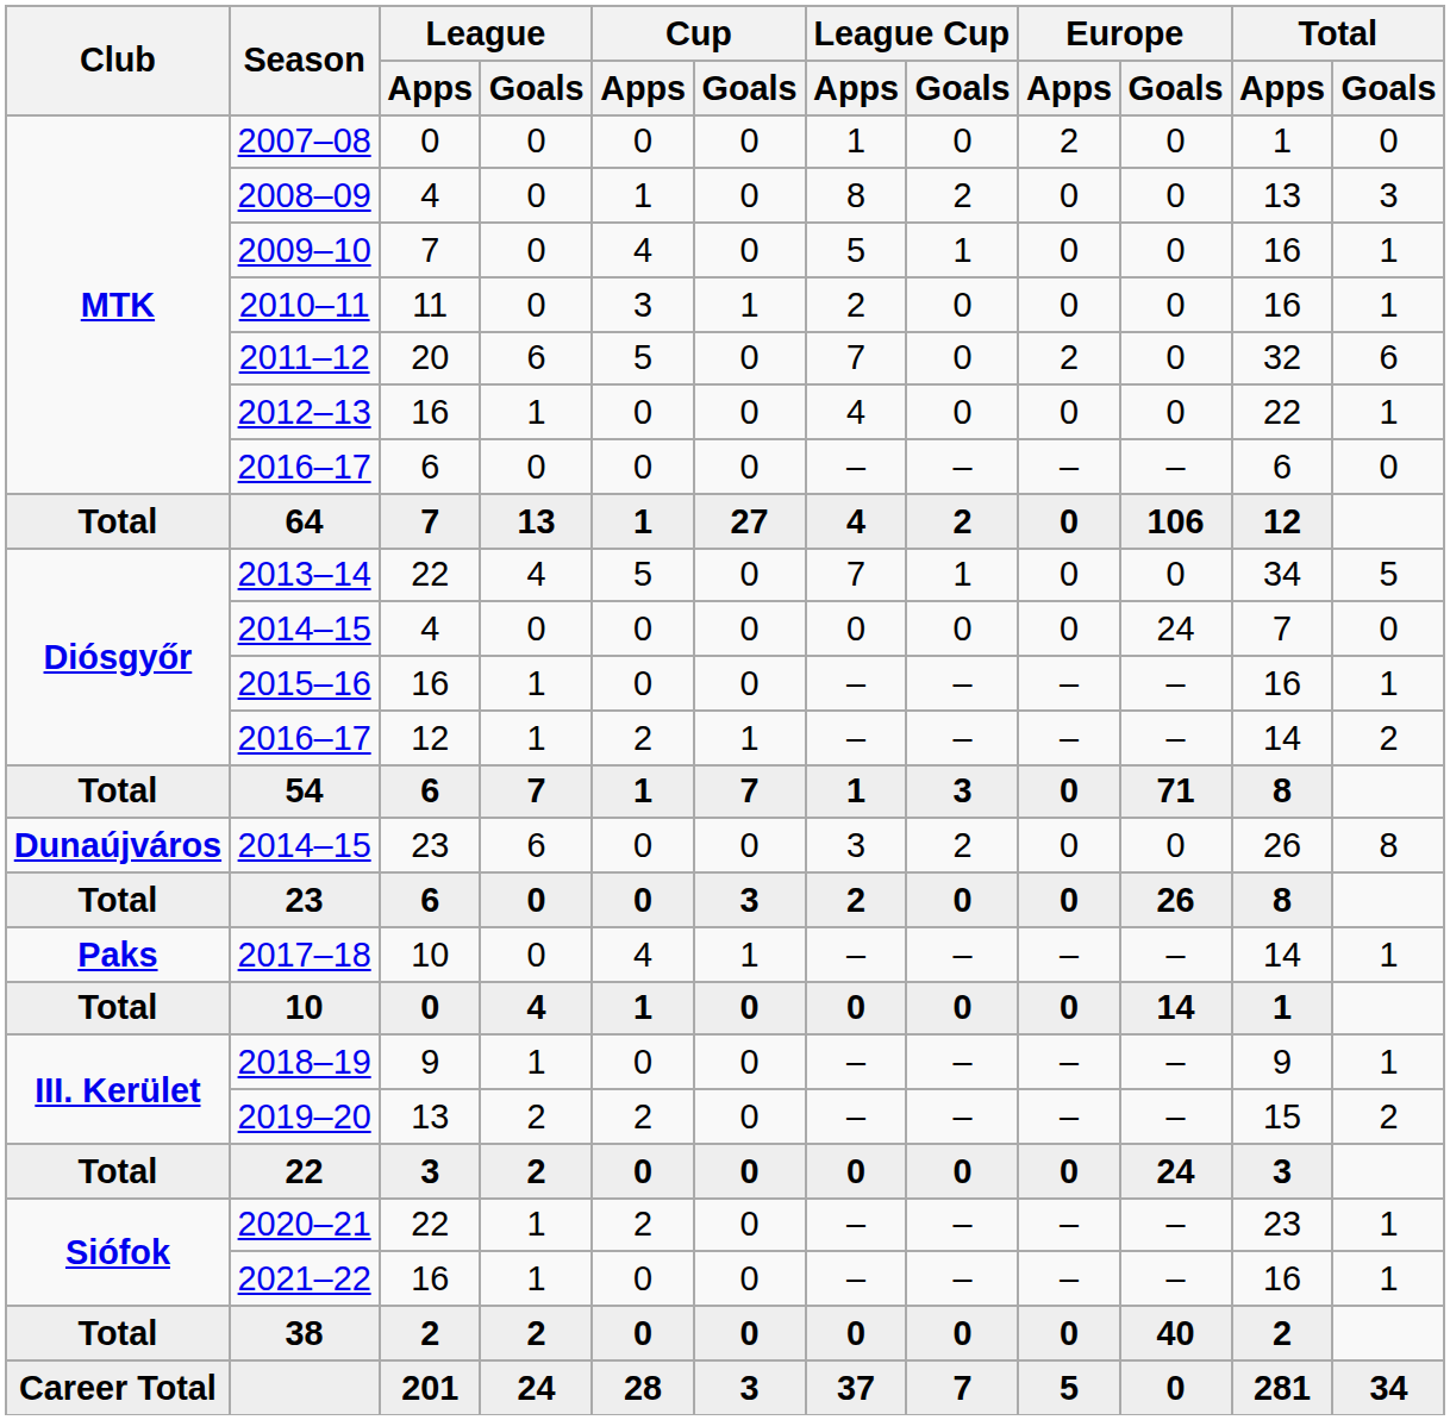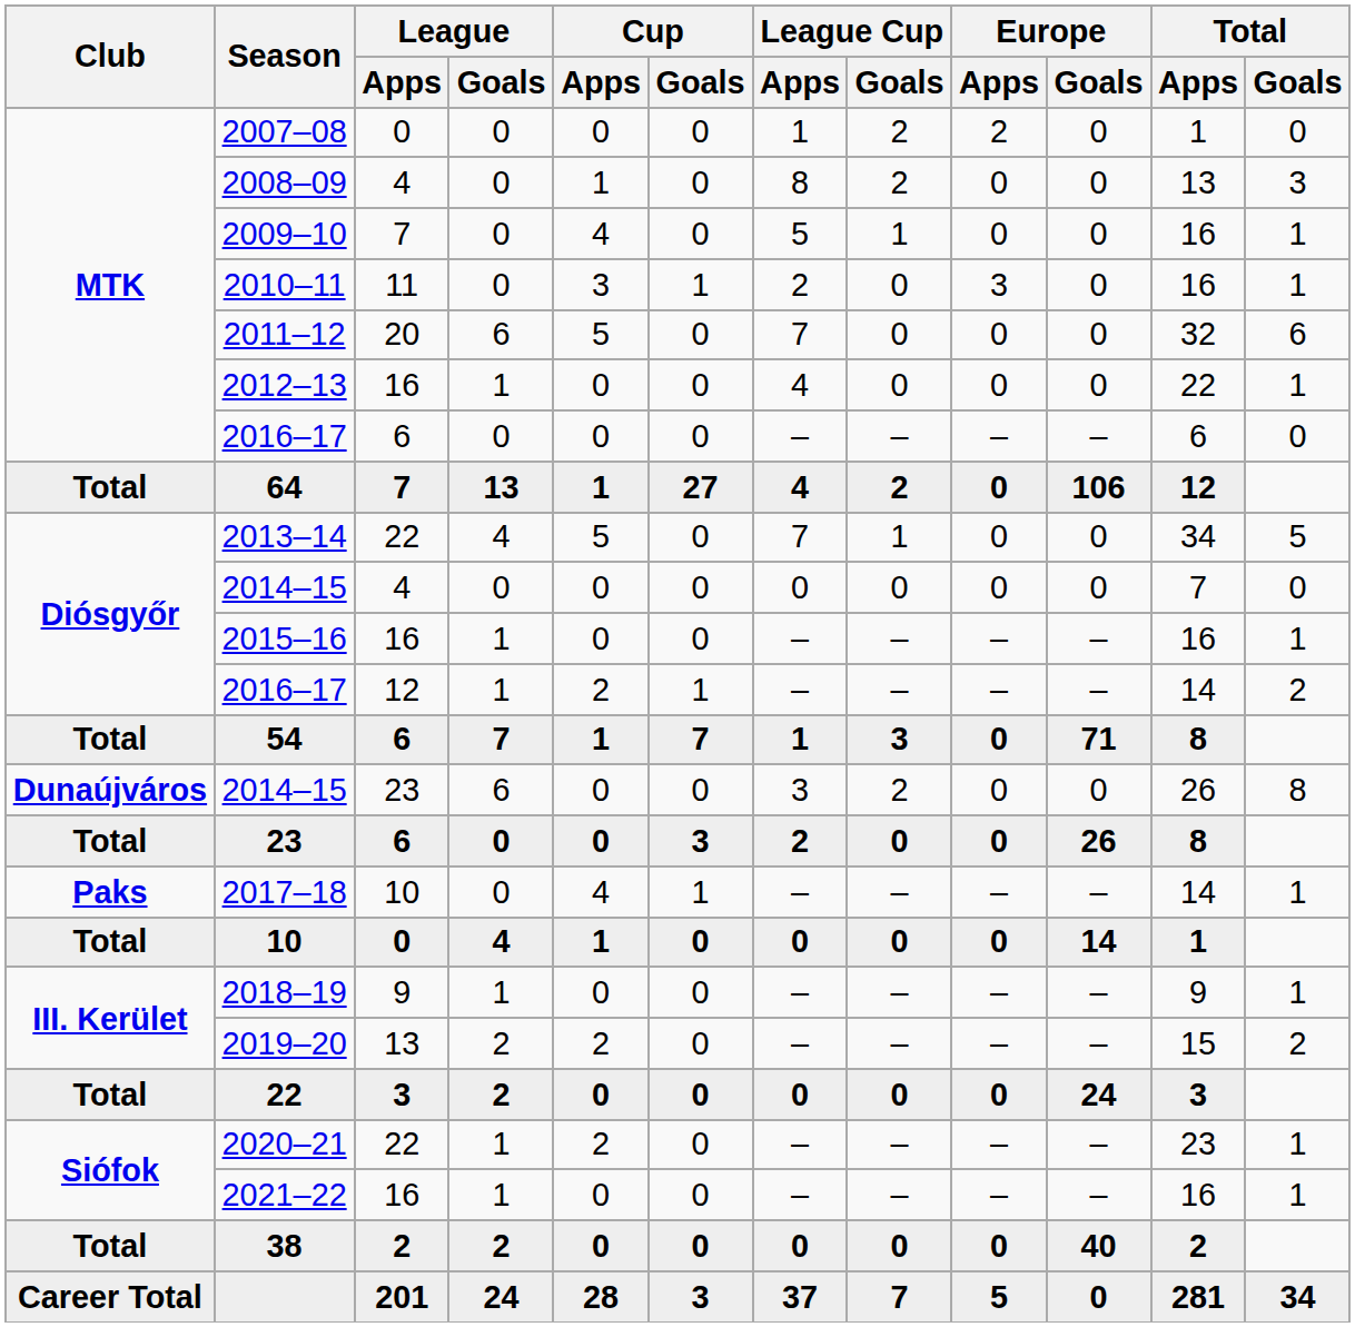 <table class="wikitable" style="font-size:90%; text-align: center;">
 <tr>
 <th rowspan="2">Club</th>
 <th rowspan="2">Season</th>
 <th colspan="2">League</th>
 <th colspan="2">Cup</th>
 <th colspan="2">League Cup</th>
 <th colspan="2">Europe</th>
 <th colspan="2">Total</th>
 </tr>
 <tr>
 <th>Apps</th>
 <th>Goals</th>
 <th>Apps</th>
 <th>Goals</th>
 <th>Apps</th>
 <th>Goals</th>
 <th>Apps</th>
 <th>Goals</th>
 <th>Apps</th>
 <th>Goals</th>
 </tr>
 <tr ||-||-||-|->
 <td rowspan="9" valign="center"><strong><a href='#'>MTK</a></strong></td>
 </tr>
 <tr>
 <td><a href='#'>2007–08</a></td>
 <td>0</td>
 <td>0</td>
 <td>0</td>
 <td>0</td>
 <td>1</td>
-<td>0</td>
+<td>2</td>
 <td>2</td>
 <td>0</td>
 <td>1</td>
 <td>0</td>
 </tr>
 <tr>
 <td><a href='#'>2008–09</a></td>
 <td>4</td>
 <td>0</td>
 <td>1</td>
 <td>0</td>
 <td>8</td>
 <td>2</td>
 <td>0</td>
 <td>0</td>
 <td>13</td>
 <td>3</td>
 </tr>
 <tr>
 <td><a href='#'>2009–10</a></td>
 <td>7</td>
 <td>0</td>
 <td>4</td>
 <td>0</td>
 <td>5</td>
 <td>1</td>
 <td>0</td>
 <td>0</td>
 <td>16</td>
 <td>1</td>
 </tr>
 <tr>
 <td><a href='#'>2010–11</a></td>
 <td>11</td>
 <td>0</td>
 <td>3</td>
 <td>1</td>
 <td>2</td>
 <td>0</td>
-<td>0</td>
+<td>3</td>
 <td>0</td>
 <td>16</td>
 <td>1</td>
 </tr>
 <tr>
 <td><a href='#'>2011–12</a></td>
 <td>20</td>
 <td>6</td>
 <td>5</td>
 <td>0</td>
 <td>7</td>
 <td>0</td>
-<td>2</td>
+<td>0</td>
 <td>0</td>
 <td>32</td>
 <td>6</td>
 </tr>
 <tr>
 <td><a href='#'>2012–13</a></td>
 <td>16</td>
 <td>1</td>
 <td>0</td>
 <td>0</td>
 <td>4</td>
 <td>0</td>
 <td>0</td>
 <td>0</td>
 <td>22</td>
 <td>1</td>
 </tr>
 <tr>
 <td><a href='#'>2016–17</a></td>
 <td>6</td>
 <td>0</td>
 <td>0</td>
 <td>0</td>
 <td>–</td>
 <td>–</td>
 <td>–</td>
 <td>–</td>
 <td>6</td>
 <td>0</td>
 </tr>
 <tr>
 </tr>
 <tr style="font-weight:bold; background-color:#eeeeee;">
 <td>Total</td>
 <td>64</td>
 <td>7</td>
 <td>13</td>
 <td>1</td>
 <td>27</td>
 <td>4</td>
 <td>2</td>
 <td>0</td>
 <td>106</td>
 <td>12</td>
 </tr>
 <tr>
 <td rowspan="6" valign="center"><strong><a href='#'>Diósgyőr</a></strong></td>
 </tr>
 <tr>
 <td><a href='#'>2013–14</a></td>
 <td>22</td>
 <td>4</td>
 <td>5</td>
 <td>0</td>
 <td>7</td>
 <td>1</td>
 <td>0</td>
 <td>0</td>
 <td>34</td>
 <td>5</td>
 </tr>
 <tr>
 <td><a href='#'>2014–15</a></td>
 <td>4</td>
 <td>0</td>
 <td>0</td>
 <td>0</td>
 <td>0</td>
 <td>0</td>
 <td>0</td>
-<td>24</td>
+<td>0</td>
 <td>7</td>
 <td>0</td>
 </tr>
 <tr>
 <td><a href='#'>2015–16</a></td>
 <td>16</td>
 <td>1</td>
 <td>0</td>
 <td>0</td>
 <td>–</td>
 <td>–</td>
 <td>–</td>
 <td>–</td>
 <td>16</td>
 <td>1</td>
 </tr>
 <tr>
 <td><a href='#'>2016–17</a></td>
 <td>12</td>
 <td>1</td>
 <td>2</td>
 <td>1</td>
 <td>–</td>
 <td>–</td>
 <td>–</td>
 <td>–</td>
 <td>14</td>
 <td>2</td>
 </tr>
 <tr>
 </tr>
 <tr style="font-weight:bold; background-color:#eeeeee;">
 <td>Total</td>
 <td>54</td>
 <td>6</td>
 <td>7</td>
 <td>1</td>
 <td>7</td>
 <td>1</td>
 <td>3</td>
 <td>0</td>
 <td>71</td>
 <td>8</td>
 </tr>
 <tr>
 <td rowspan="3" valign="center"><strong><a href='#'>Dunaújváros</a></strong></td>
 </tr>
 <tr>
 <td><a href='#'>2014–15</a></td>
 <td>23</td>
 <td>6</td>
 <td>0</td>
 <td>0</td>
 <td>3</td>
 <td>2</td>
 <td>0</td>
 <td>0</td>
 <td>26</td>
 <td>8</td>
 </tr>
 <tr>
 </tr>
 <tr style="font-weight:bold; background-color:#eeeeee;">
 <td>Total</td>
 <td>23</td>
 <td>6</td>
 <td>0</td>
 <td>0</td>
 <td>3</td>
 <td>2</td>
 <td>0</td>
 <td>0</td>
 <td>26</td>
 <td>8</td>
 </tr>
 <tr>
 <td rowspan="3" valign="center"><strong><a href='#'>Paks</a></strong></td>
 </tr>
 <tr>
 <td><a href='#'>2017–18</a></td>
 <td>10</td>
 <td>0</td>
 <td>4</td>
 <td>1</td>
 <td>–</td>
 <td>–</td>
 <td>–</td>
 <td>–</td>
 <td>14</td>
 <td>1</td>
 </tr>
 <tr>
 </tr>
 <tr style="font-weight:bold; background-color:#eeeeee;">
 <td>Total</td>
 <td>10</td>
 <td>0</td>
 <td>4</td>
 <td>1</td>
 <td>0</td>
 <td>0</td>
 <td>0</td>
 <td>0</td>
 <td>14</td>
 <td>1</td>
 </tr>
 <tr>
 <td rowspan="4" valign="center"><strong><a href='#'>III. Kerület</a></strong></td>
 </tr>
 <tr>
 <td><a href='#'>2018–19</a></td>
 <td>9</td>
 <td>1</td>
 <td>0</td>
 <td>0</td>
 <td>–</td>
 <td>–</td>
 <td>–</td>
 <td>–</td>
 <td>9</td>
 <td>1</td>
 </tr>
 <tr>
 <td><a href='#'>2019–20</a></td>
 <td>13</td>
 <td>2</td>
 <td>2</td>
 <td>0</td>
 <td>–</td>
 <td>–</td>
 <td>–</td>
 <td>–</td>
 <td>15</td>
 <td>2</td>
 </tr>
 <tr>
 </tr>
 <tr style="font-weight:bold; background-color:#eeeeee;">
 <td>Total</td>
 <td>22</td>
 <td>3</td>
 <td>2</td>
 <td>0</td>
 <td>0</td>
 <td>0</td>
 <td>0</td>
 <td>0</td>
 <td>24</td>
 <td>3</td>
 </tr>
 <tr>
 <td rowspan="4" valign="center"><strong><a href='#'>Siófok</a></strong></td>
 </tr>
 <tr>
 <td><a href='#'>2020–21</a></td>
 <td>22</td>
 <td>1</td>
 <td>2</td>
 <td>0</td>
 <td>–</td>
 <td>–</td>
 <td>–</td>
 <td>–</td>
 <td>23</td>
 <td>1</td>
 </tr>
 <tr>
 <td><a href='#'>2021–22</a></td>
 <td>16</td>
 <td>1</td>
 <td>0</td>
 <td>0</td>
 <td>–</td>
 <td>–</td>
 <td>–</td>
 <td>–</td>
 <td>16</td>
 <td>1</td>
 </tr>
 <tr>
 </tr>
 <tr style="font-weight:bold; background-color:#eeeeee;">
 <td>Total</td>
 <td>38</td>
 <td>2</td>
 <td>2</td>
 <td>0</td>
 <td>0</td>
 <td>0</td>
 <td>0</td>
 <td>0</td>
 <td>40</td>
 <td>2</td>
 </tr>
 <tr>
 </tr>
 <tr style="font-weight:bold; background-color:#eeeeee;">
 <td rowspan="2" valign="top"><strong>Career Total</strong></td>
 <td></td>
 <td><strong>201</strong></td>
 <td><strong>24</strong></td>
 <td><strong>28</strong></td>
 <td><strong>3</strong></td>
 <td><strong>37</strong></td>
 <td><strong>7</strong></td>
 <td><strong>5</strong></td>
 <td><strong>0</strong></td>
 <td><strong>281</strong></td>
 <td><strong>34</strong></td>
 </tr>
 </table>
